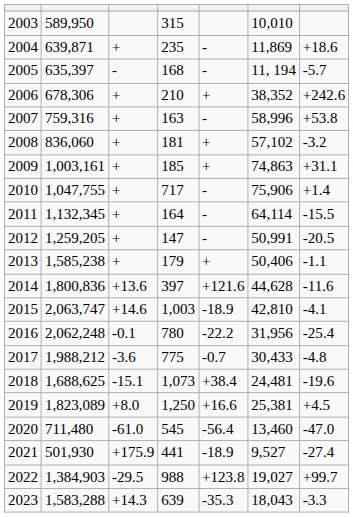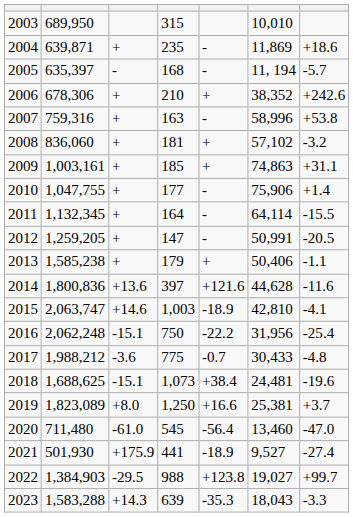 <table class="wikitable sortable mw-collapsible">
 <tr>
 <th></th>
 <th></th>
 <th></th>
 <th></th>
 <th></th>
 <th></th>
 <th></th>
 </tr>
 <tr>
 <td>2003</td>
-<td>589,950</td>
+<td>689,950</td>
 <td></td>
 <td>315</td>
 <td></td>
 <td>10,010</td>
 <td></td>
 </tr>
 <tr>
 <td>2004</td>
 <td>639,871</td>
 <td> +</td>
 <td>235</td>
 <td> -</td>
 <td>11,869</td>
 <td> +18.6</td>
 </tr>
 <tr>
 <td>2005</td>
 <td>635,397</td>
 <td> -</td>
 <td>168</td>
 <td> -</td>
 <td>11, 194</td>
 <td> -5.7</td>
 </tr>
 <tr>
 <td>2006</td>
 <td>678,306</td>
 <td> +</td>
 <td>210</td>
 <td> +</td>
 <td>38,352</td>
 <td> +242.6</td>
 </tr>
 <tr>
 <td>2007</td>
 <td>759,316</td>
 <td> +</td>
 <td>163</td>
 <td> -</td>
 <td>58,996</td>
 <td> +53.8</td>
 </tr>
 <tr>
 <td>2008</td>
 <td>836,060</td>
 <td> +</td>
 <td>181</td>
 <td> +</td>
 <td>57,102</td>
 <td> -3.2</td>
 </tr>
 <tr>
 <td>2009</td>
 <td>1,003,161</td>
 <td> +</td>
 <td>185</td>
 <td> +</td>
 <td>74,863</td>
 <td> +31.1</td>
 </tr>
 <tr>
 <td>2010</td>
 <td>1,047,755</td>
 <td> +</td>
-<td>717</td>
+<td>177</td>
 <td> -</td>
 <td>75,906</td>
 <td> +1.4</td>
 </tr>
 <tr>
 <td>2011</td>
 <td>1,132,345</td>
 <td> +</td>
 <td>164</td>
 <td> -</td>
 <td>64,114</td>
 <td> -15.5</td>
 </tr>
 <tr>
 <td>2012</td>
 <td>1,259,205</td>
 <td> +</td>
 <td>147</td>
 <td> -</td>
 <td>50,991</td>
 <td> -20.5</td>
 </tr>
 <tr>
 <td>2013</td>
 <td>1,585,238</td>
 <td> +</td>
 <td>179</td>
 <td> +</td>
 <td>50,406</td>
 <td> -1.1</td>
 </tr>
 <tr>
 <td>2014</td>
 <td>1,800,836</td>
 <td> +13.6</td>
 <td>397</td>
 <td> +121.6</td>
 <td>44,628</td>
 <td> -11.6</td>
 </tr>
 <tr>
 <td>2015</td>
 <td>2,063,747</td>
 <td> +14.6</td>
 <td>1,003</td>
 <td> -18.9</td>
 <td>42,810</td>
 <td> -4.1</td>
 </tr>
 <tr>
 <td>2016</td>
 <td>2,062,248</td>
-<td>  -0.1</td>
-<td>780</td>
+<td> -15.1</td>
+<td>750</td>
 <td> -22.2</td>
 <td>31,956</td>
 <td> -25.4</td>
 </tr>
 <tr>
 <td>2017</td>
 <td>1,988,212</td>
 <td> -3.6</td>
 <td>775</td>
 <td> -0.7</td>
 <td>30,433</td>
 <td> -4.8</td>
 </tr>
 <tr>
 <td>2018</td>
 <td>1,688,625</td>
 <td> -15.1</td>
 <td>1,073</td>
 <td> +38.4</td>
 <td>24,481</td>
 <td> -19.6</td>
 </tr>
 <tr>
 <td>2019</td>
 <td>1,823,089</td>
 <td> +8.0</td>
 <td>1,250</td>
 <td> +16.6</td>
 <td>25,381</td>
-<td> +4.5</td>
+<td> +3.7</td>
 </tr>
 <tr>
 <td>2020</td>
 <td>711,480</td>
 <td> -61.0</td>
 <td>545</td>
 <td> -56.4</td>
 <td>13,460</td>
 <td> -47.0</td>
 </tr>
 <tr>
 <td>2021</td>
 <td>501,930</td>
 <td> +175.9</td>
 <td>441</td>
 <td> -18.9</td>
 <td>9,527</td>
 <td> -27.4</td>
 </tr>
 <tr>
 <td>2022</td>
 <td>1,384,903</td>
 <td> -29.5</td>
 <td>988</td>
 <td> +123.8</td>
 <td>19,027</td>
 <td> +99.7</td>
 </tr>
 <tr>
 <td>2023</td>
 <td>1,583,288</td>
 <td> +14.3</td>
 <td>639</td>
 <td> -35.3</td>
 <td>18,043</td>
 <td> -3.3</td>
 </tr>
 </table>
